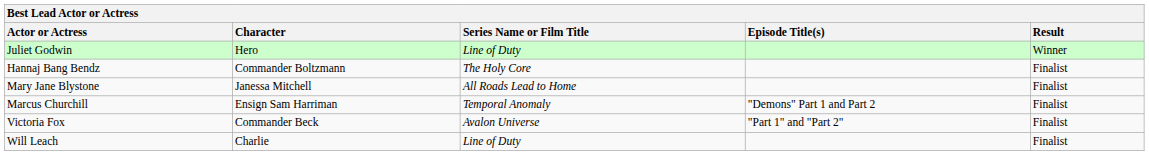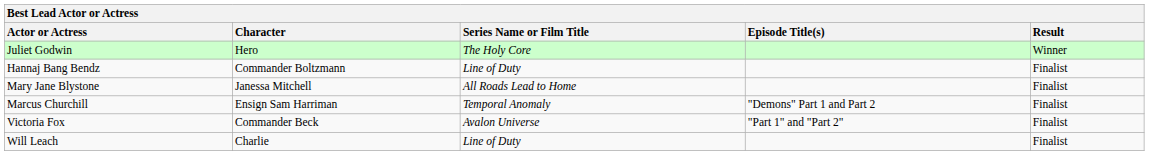 <table class="wikitable" width=100%>
 <tr>
 <th colspan="5" ! style="text-align:left;">Best Lead Actor or Actress</th>
 </tr>
 <tr>
 <th style="text-align:left; width: 20%;"><strong>Actor or Actress</strong></th>
 <th style="text-align:left; width: 20%;"><strong>Character</strong></th>
 <th style="text-align:left; width: 25%;"><strong>Series Name or Film Title</strong></th>
 <th style="text-align:left; width: 25%;"><strong>Episode Title(s)</strong></th>
 <th style="text-align:left; width: 10%;"><strong>Result</strong></th>
 </tr>
 <tr style="background-color:#ccffcc;">
 <td>Juliet Godwin</td>
 <td>Hero</td>
-<td><em>Line of Duty</em></td>
+<td><em>The Holy Core</em></td>
 <td></td>
 <td>Winner</td>
 </tr>
 <tr>
 <td>Hannaj Bang Bendz</td>
 <td>Commander Boltzmann</td>
-<td><em>The Holy Core</em></td>
+<td><em>Line of Duty</em></td>
 <td></td>
 <td>Finalist</td>
 </tr>
 <tr>
 <td>Mary Jane Blystone</td>
 <td>Janessa Mitchell</td>
 <td><em>All Roads Lead to Home</em></td>
 <td></td>
 <td>Finalist</td>
 </tr>
 <tr>
 <td>Marcus Churchill</td>
 <td>Ensign Sam Harriman</td>
 <td><em>Temporal Anomaly</em></td>
 <td>"Demons" Part 1 and Part 2</td>
 <td>Finalist</td>
 </tr>
 <tr>
 <td>Victoria Fox</td>
 <td>Commander Beck</td>
 <td><em>Avalon Universe</em></td>
 <td>"Part 1" and "Part 2"</td>
 <td>Finalist</td>
 </tr>
 <tr>
 <td>Will Leach</td>
 <td>Charlie</td>
 <td><em>Line of Duty</em></td>
 <td></td>
 <td>Finalist</td>
 </tr>
 </table>
